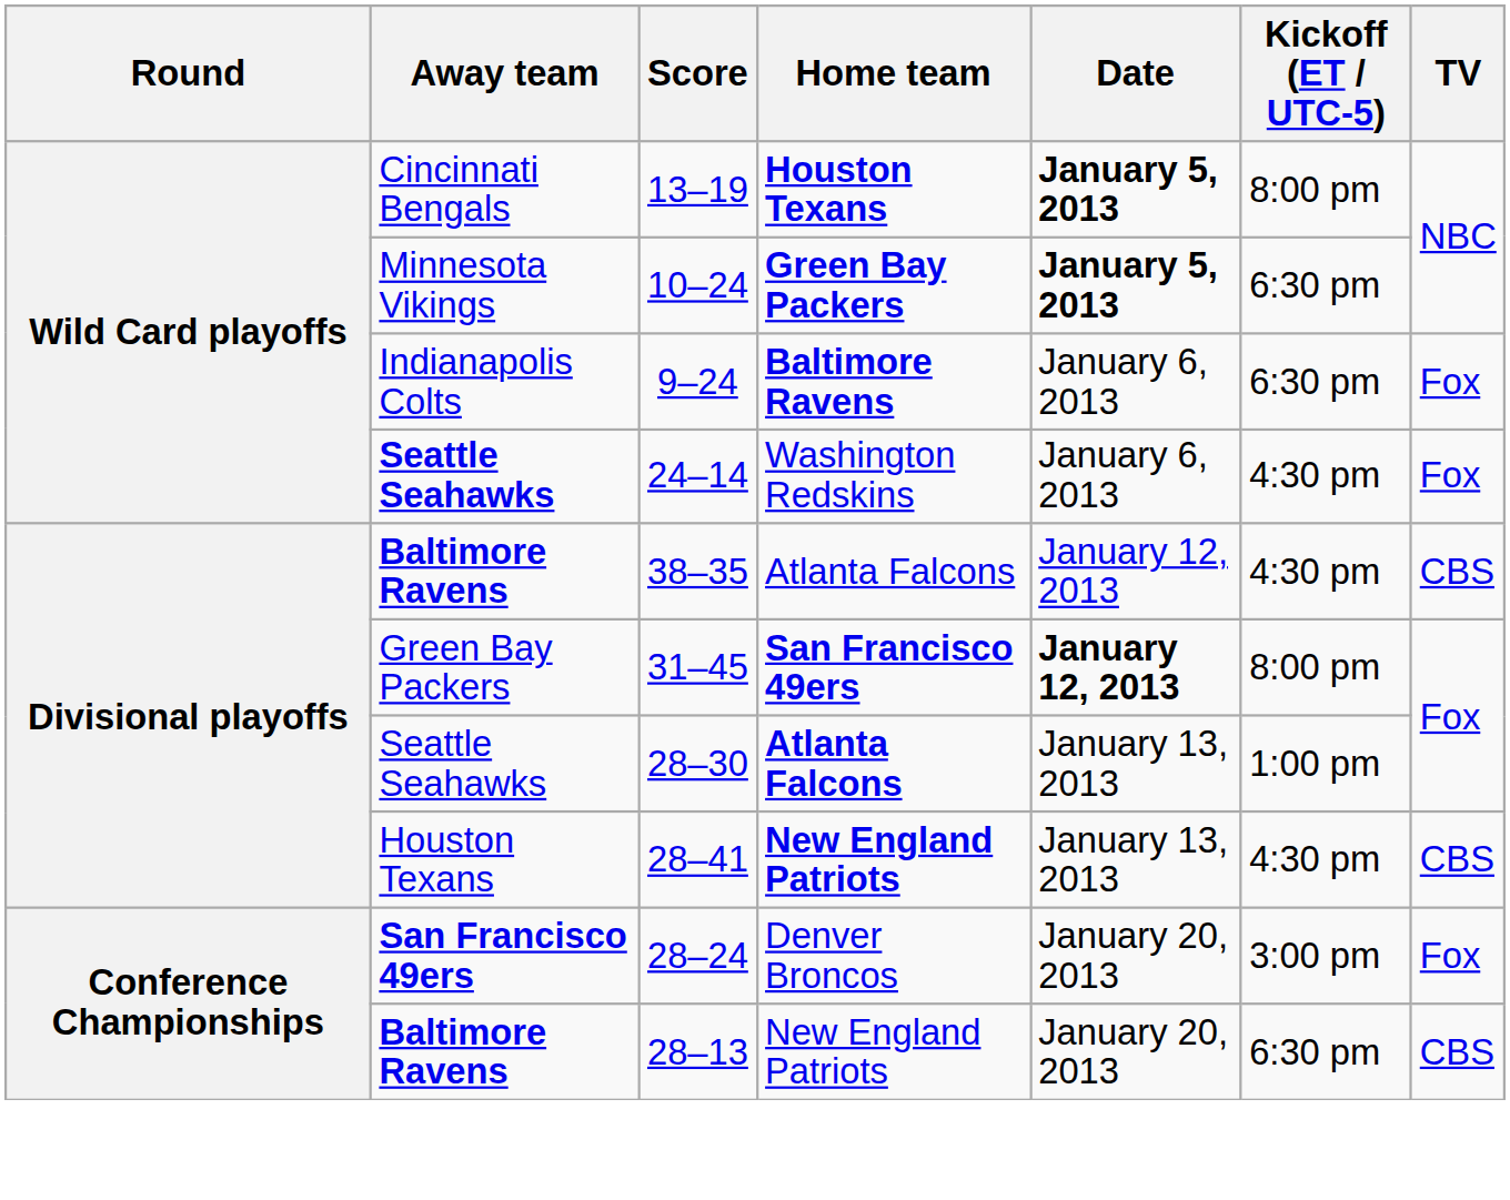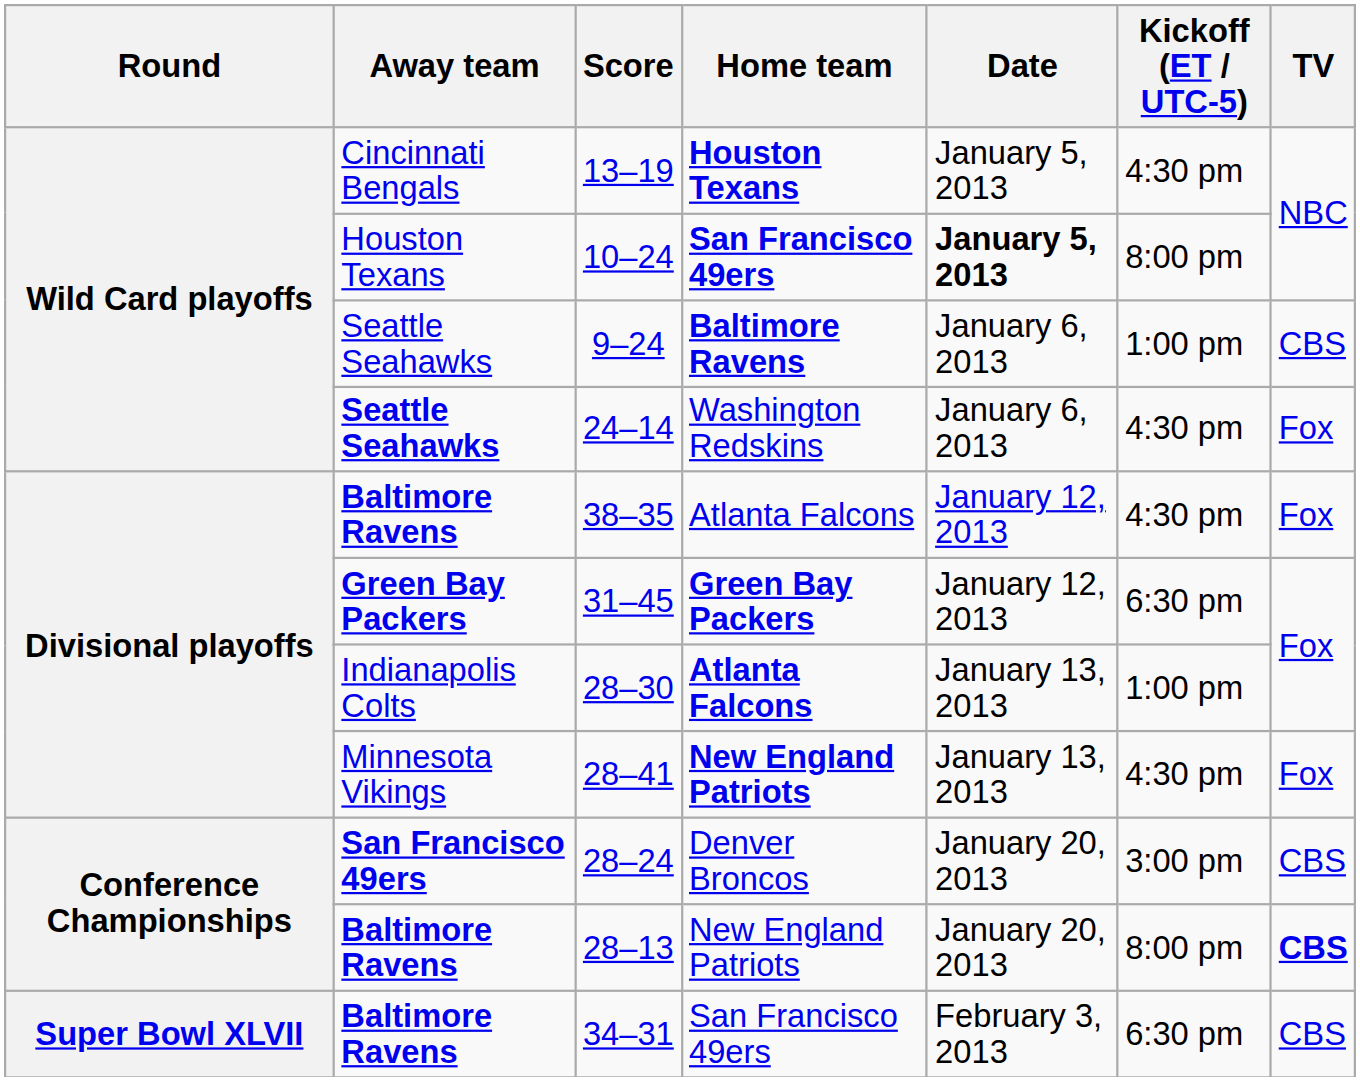 <table class="wikitable" align="center" style="font-size: 92%">
 <tr>
 <th>Round</th>
 <th>Away team</th>
 <th>Score</th>
 <th>Home team</th>
 <th>Date</th>
 <th>Kickoff<br>(<a href='#'>ET</a> / <a href='#'>UTC-5</a>)</th>
 <th>TV</th>
 </tr>
 <tr>
 <th rowspan=4>Wild Card playoffs</th>
 <td><a href='#'>Cincinnati Bengals</a></td>
 <td align=center><a href='#'>13–19</a></td>
 <td><strong><a href='#'>Houston Texans</a></strong></td>
-<td><strong>January 5, 2013</strong></td>
-<td>8:00 pm</td>
+<td>January 5, 2013</td>
+<td>4:30 pm</td>
 <td rowspan="2"><a href='#'>NBC</a></td>
 </tr>
 <tr>
-<td><a href='#'>Minnesota Vikings</a></td>
+<td><a href='#'>Houston Texans</a></td>
 <td align=center><a href='#'>10–24</a></td>
-<td><strong><a href='#'>Green Bay Packers</a></strong></td>
+<td><strong><a href='#'>San Francisco 49ers</a></strong></td>
 <td><strong>January 5, 2013</strong></td>
-<td>6:30 pm</td>
+<td>8:00 pm</td>
 </tr>
 <tr>
-<td><a href='#'>Indianapolis Colts</a></td>
+<td><a href='#'>Seattle Seahawks</a></td>
 <td align=center><a href='#'>9–24</a></td>
 <td><strong><a href='#'>Baltimore Ravens</a></strong></td>
 <td>January 6, 2013</td>
-<td>6:30 pm</td>
-<td><a href='#'>Fox</a></td>
+<td>1:00 pm</td>
+<td><a href='#'>CBS</a></td>
 </tr>
 <tr>
 <td><strong><a href='#'>Seattle Seahawks</a></strong></td>
 <td align=center><a href='#'>24–14</a></td>
 <td><a href='#'>Washington Redskins</a></td>
 <td>January 6, 2013</td>
 <td>4:30 pm</td>
 <td><a href='#'>Fox</a></td>
 </tr>
 <tr>
 <th rowspan=4>Divisional playoffs</th>
 <td><strong><a href='#'>Baltimore Ravens</a></strong></td>
 <td align=center><a href='#'>38–35 </a></td>
 <td><a href='#'>Atlanta Falcons</a></td>
 <td><a href='#'>January 12, 2013</a></td>
 <td>4:30 pm</td>
-<td><a href='#'>CBS</a></td>
+<td><a href='#'>Fox</a></td>
 </tr>
 <tr>
-<td><a href='#'>Green Bay Packers</a></td>
+<td><strong><a href='#'>Green Bay Packers</a></strong></td>
 <td align=center><a href='#'>31–45</a></td>
-<td><strong><a href='#'>San Francisco 49ers</a></strong></td>
-<td><strong>January 12, 2013</strong></td>
-<td>8:00 pm</td>
+<td><strong><a href='#'>Green Bay Packers</a></strong></td>
+<td>January 12, 2013</td>
+<td>6:30 pm</td>
 <td rowspan="2"><a href='#'>Fox</a></td>
 </tr>
 <tr>
-<td><a href='#'>Seattle Seahawks</a></td>
+<td><a href='#'>Indianapolis Colts</a></td>
 <td align=center><a href='#'>28–30</a></td>
 <td><strong><a href='#'>Atlanta Falcons</a></strong></td>
 <td>January 13, 2013</td>
 <td>1:00 pm</td>
 </tr>
 <tr>
-<td><a href='#'>Houston Texans</a></td>
+<td><a href='#'>Minnesota Vikings</a></td>
 <td align=center><a href='#'>28–41</a></td>
 <td><strong><a href='#'>New England Patriots</a></strong></td>
 <td>January 13, 2013</td>
 <td>4:30 pm</td>
-<td><a href='#'>CBS</a></td>
+<td><a href='#'>Fox</a></td>
 </tr>
 <tr>
 <th rowspan=2>Conference Championships</th>
 <td><strong><a href='#'>San Francisco 49ers</a></strong></td>
 <td align=center><a href='#'>28–24</a></td>
 <td><a href='#'>Denver Broncos</a></td>
 <td>January 20, 2013</td>
 <td>3:00 pm</td>
-<td><a href='#'>Fox</a></td>
+<td><a href='#'>CBS</a></td>
 </tr>
 <tr>
 <td><strong><a href='#'>Baltimore Ravens</a></strong></td>
 <td align=center><a href='#'>28–13</a></td>
 <td><a href='#'>New England Patriots</a></td>
 <td>January 20, 2013</td>
+<td>8:00 pm</td>
+<td><strong><a href='#'>CBS</a></strong></td>
+</tr>
+<tr>
+<th><a href='#'>Super Bowl XLVII</a><br></th>
+<td><strong><a href='#'>Baltimore Ravens</a></strong></td>
+<td align=center><a href='#'>34–31</a></td>
+<td><a href='#'>San Francisco 49ers</a></td>
+<td>February 3, 2013</td>
 <td>6:30 pm</td>
 <td><a href='#'>CBS</a></td>
 </tr>
 </table>
